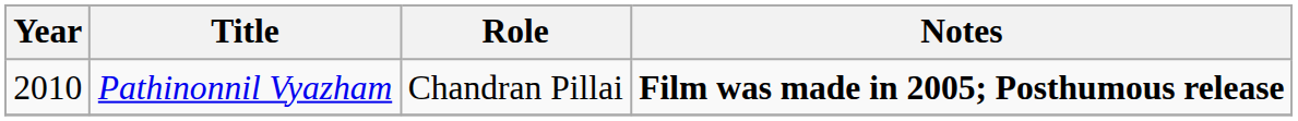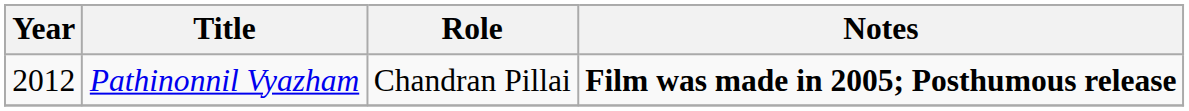 <table class="wikitable sortable">
 <tr>
 <th>Year</th>
 <th>Title</th>
 <th>Role</th>
 <th class="unsortable">Notes</th>
 </tr>
 <tr>
-<td>2010</td>
+<td>2012</td>
 <td><em><a href='#'>Pathinonnil Vyazham</a></em></td>
 <td>Chandran Pillai</td>
 <td><strong>Film was made in 2005; Posthumous release</strong></td>
 </tr>
 <tr>
 </tr>
 </table>
